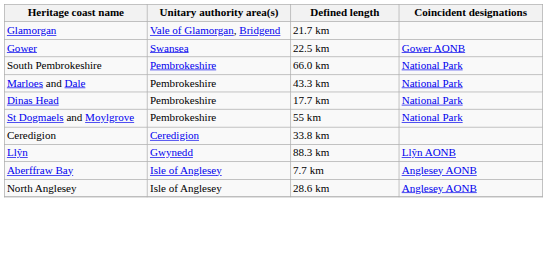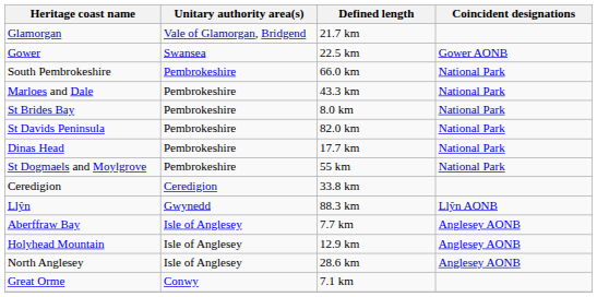 <table class="wikitable">
 <tr>
 <th width="200pt">Heritage coast name</th>
 <th width="200pt">Unitary authority area(s)</th>
 <th width="150pt">Defined length</th>
 <th width="200pt">Coincident designations</th>
 </tr>
 <tr>
 <td><a href='#'>Glamorgan</a></td>
 <td><a href='#'>Vale of Glamorgan</a>, <a href='#'>Bridgend</a></td>
 <td>21.7 km</td>
 <td></td>
 </tr>
 <tr>
 <td><a href='#'>Gower</a></td>
 <td><a href='#'>Swansea</a></td>
 <td>22.5 km</td>
 <td><a href='#'>Gower AONB</a></td>
 </tr>
 <tr>
 <td>South Pembrokeshire</td>
 <td><a href='#'>Pembrokeshire</a></td>
 <td>66.0 km</td>
 <td><a href='#'>National Park</a></td>
 </tr>
 <tr>
 <td><a href='#'>Marloes</a> and <a href='#'>Dale</a></td>
 <td>Pembrokeshire</td>
 <td>43.3 km</td>
+<td><a href='#'>National Park</a></td>
+</tr>
+<tr>
+<td><a href='#'>St Brides Bay</a></td>
+<td>Pembrokeshire</td>
+<td>8.0 km</td>
+<td><a href='#'>National Park</a></td>
+</tr>
+<tr>
+<td><a href='#'>St Davids Peninsula</a></td>
+<td>Pembrokeshire</td>
+<td>82.0 km</td>
 <td><a href='#'>National Park</a></td>
 </tr>
 <tr>
 <td><a href='#'>Dinas Head</a></td>
 <td>Pembrokeshire</td>
 <td>17.7 km</td>
 <td><a href='#'>National Park</a></td>
 </tr>
 <tr>
 <td><a href='#'>St Dogmaels</a> and <a href='#'>Moylgrove</a></td>
 <td>Pembrokeshire</td>
 <td>55 km</td>
 <td><a href='#'>National Park</a></td>
 </tr>
 <tr>
 <td>Ceredigion</td>
 <td><a href='#'>Ceredigion</a></td>
 <td>33.8 km</td>
 <td></td>
 </tr>
 <tr>
 <td><a href='#'>Llŷn</a></td>
 <td><a href='#'>Gwynedd</a></td>
 <td>88.3 km</td>
 <td><a href='#'>Llŷn AONB</a></td>
 </tr>
 <tr>
 <td><a href='#'>Aberffraw Bay</a></td>
 <td><a href='#'>Isle of Anglesey</a></td>
 <td>7.7 km</td>
 <td><a href='#'>Anglesey AONB</a></td>
 </tr>
 <tr>
+<td><a href='#'>Holyhead Mountain</a></td>
+<td>Isle of Anglesey</td>
+<td>12.9 km</td>
+<td><a href='#'>Anglesey AONB</a></td>
+</tr>
+<tr>
 <td>North Anglesey</td>
 <td>Isle of Anglesey</td>
 <td>28.6 km</td>
 <td><a href='#'>Anglesey AONB</a></td>
 </tr>
 <tr>
+<td><a href='#'>Great Orme</a></td>
+<td><a href='#'>Conwy</a></td>
+<td>7.1 km</td>
+<td></td>
+</tr>
+<tr>
 </tr>
 </table>
